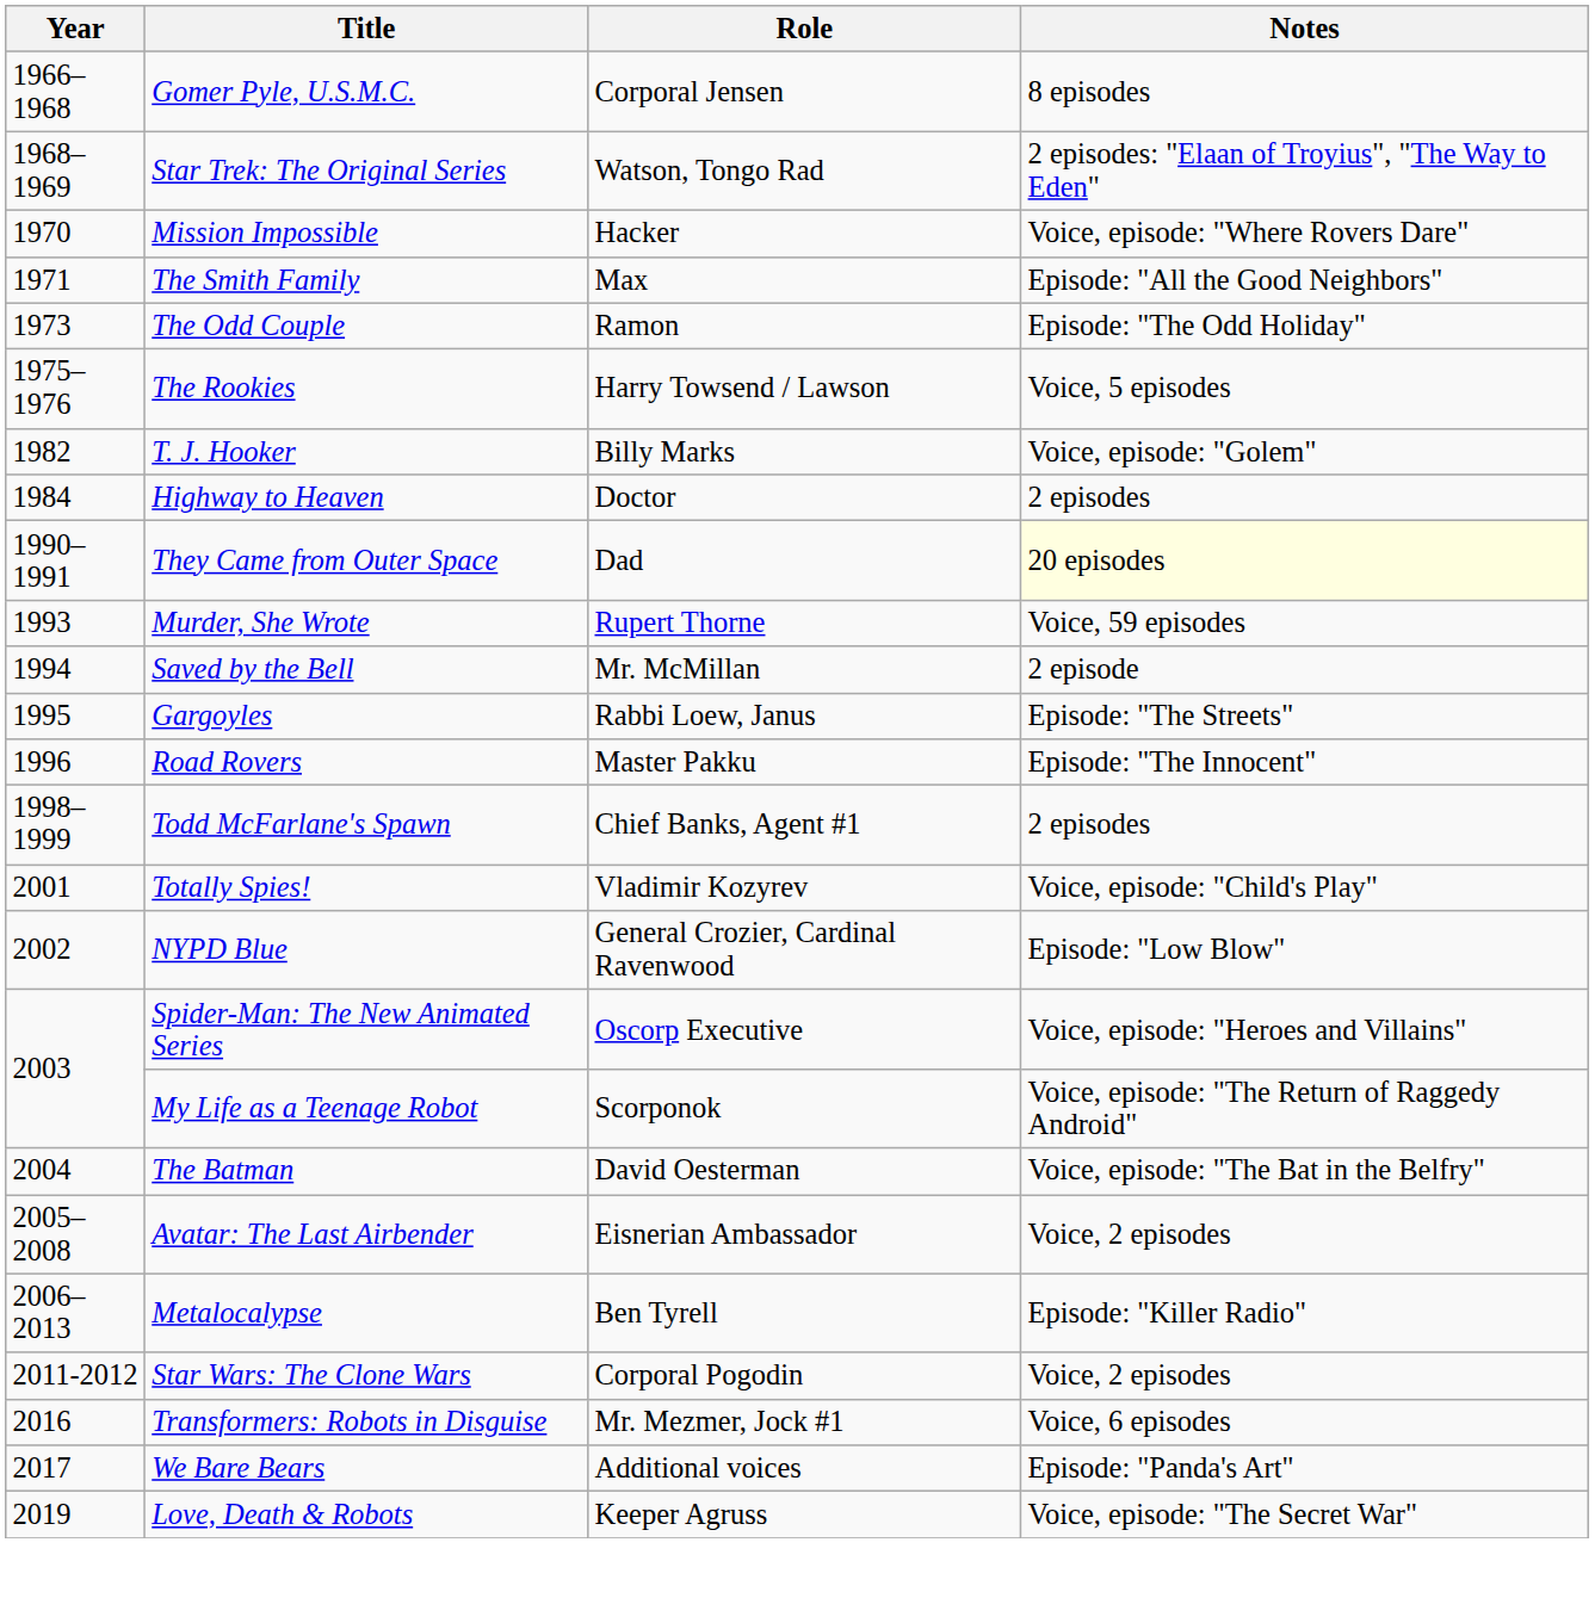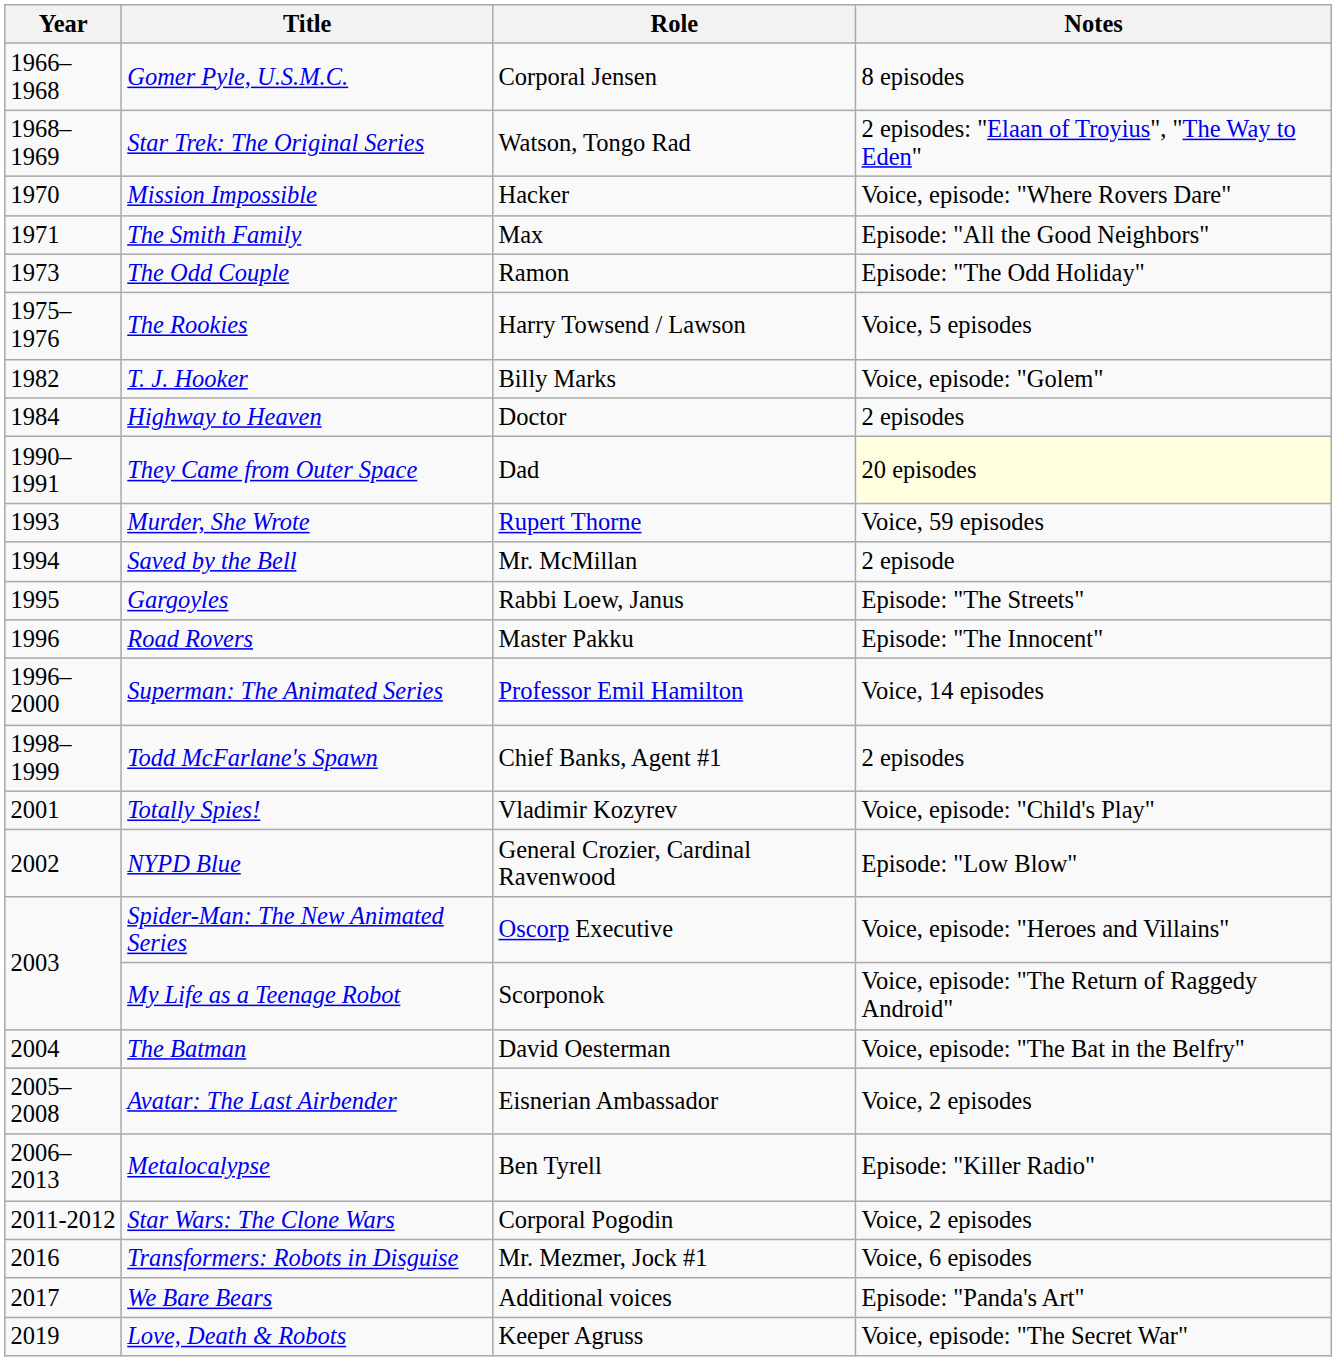 <table class="wikitable">
 <tr>
 <th>Year</th>
 <th>Title</th>
 <th>Role</th>
 <th>Notes</th>
 </tr>
 <tr>
 <td>1966–1968</td>
 <td><em><a href='#'>Gomer Pyle, U.S.M.C.</a></em></td>
 <td>Corporal Jensen</td>
 <td>8 episodes</td>
 </tr>
 <tr>
 <td>1968–1969</td>
 <td><em><a href='#'>Star Trek: The Original Series</a></em></td>
 <td>Watson, Tongo Rad</td>
 <td>2 episodes: "<a href='#'>Elaan of Troyius</a>", "<a href='#'>The Way to Eden</a>"</td>
 </tr>
 <tr>
 <td>1970</td>
 <td><em><a href='#'>Mission Impossible</a></em></td>
 <td>Hacker</td>
 <td>Voice, episode: "Where Rovers Dare"</td>
 </tr>
 <tr>
 <td>1971</td>
 <td><em><a href='#'>The Smith Family</a></em></td>
 <td>Max</td>
 <td>Episode: "All the Good Neighbors"</td>
 </tr>
 <tr>
 <td>1973</td>
 <td><em><a href='#'>The Odd Couple</a></em></td>
 <td>Ramon</td>
 <td>Episode: "The Odd Holiday"</td>
 </tr>
 <tr>
 <td>1975–1976</td>
 <td><em><a href='#'>The Rookies</a></em></td>
 <td>Harry Towsend / Lawson</td>
 <td>Voice, 5 episodes</td>
 </tr>
 <tr>
 <td>1982</td>
 <td><em><a href='#'>T. J. Hooker</a></em></td>
 <td>Billy Marks</td>
 <td>Voice, episode: "Golem"</td>
 </tr>
 <tr>
 <td>1984</td>
 <td><em><a href='#'>Highway to Heaven</a></em></td>
 <td>Doctor</td>
 <td>2 episodes</td>
 </tr>
 <tr>
 <td>1990–1991</td>
 <td><em><a href='#'>They Came from Outer Space</a></em></td>
 <td>Dad</td>
 <td style="background: lightyellow;">20 episodes</td>
 </tr>
 <tr>
 <td>1993</td>
 <td><em><a href='#'>Murder, She Wrote</a></em></td>
 <td><a href='#'>Rupert Thorne</a></td>
 <td>Voice, 59 episodes</td>
 </tr>
 <tr>
 <td>1994</td>
 <td><em><a href='#'>Saved by the Bell</a></em></td>
 <td>Mr. McMillan</td>
 <td>2 episode</td>
 </tr>
 <tr>
 <td>1995</td>
 <td><em><a href='#'>Gargoyles</a></em></td>
 <td>Rabbi Loew, Janus</td>
 <td>Episode: "The Streets"</td>
 </tr>
 <tr>
 <td>1996</td>
 <td><em><a href='#'>Road Rovers</a></em></td>
 <td>Master Pakku</td>
 <td>Episode: "The Innocent"</td>
 </tr>
 <tr>
+<td>1996–2000</td>
+<td><em><a href='#'>Superman: The Animated Series</a></em></td>
+<td><a href='#'>Professor Emil Hamilton</a></td>
+<td>Voice, 14 episodes</td>
+</tr>
+<tr>
 <td>1998–1999</td>
 <td><em><a href='#'>Todd McFarlane's Spawn</a></em></td>
 <td>Chief Banks, Agent #1</td>
 <td>2 episodes</td>
 </tr>
 <tr>
 <td>2001</td>
 <td><em><a href='#'>Totally Spies!</a></em></td>
 <td>Vladimir Kozyrev</td>
 <td>Voice, episode: "Child's Play"</td>
 </tr>
 <tr>
 <td>2002</td>
 <td><em><a href='#'>NYPD Blue</a></em></td>
 <td>General Crozier, Cardinal Ravenwood</td>
 <td>Episode: "Low Blow"</td>
 </tr>
 <tr>
 <td rowspan=2>2003</td>
 <td><em><a href='#'>Spider-Man: The New Animated Series</a></em></td>
 <td><a href='#'>Oscorp</a> Executive</td>
 <td>Voice, episode: "Heroes and Villains"</td>
 </tr>
 <tr>
 <td><em><a href='#'>My Life as a Teenage Robot</a></em></td>
 <td>Scorponok</td>
 <td>Voice, episode: "The Return of Raggedy Android"</td>
 </tr>
 <tr>
 <td>2004</td>
 <td><em><a href='#'>The Batman</a></em></td>
 <td>David Oesterman</td>
 <td>Voice, episode: "The Bat in the Belfry"</td>
 </tr>
 <tr>
 <td>2005–2008</td>
 <td><em><a href='#'>Avatar: The Last Airbender</a></em></td>
 <td>Eisnerian Ambassador</td>
 <td>Voice, 2 episodes</td>
 </tr>
 <tr>
 <td>2006–2013</td>
 <td><em><a href='#'>Metalocalypse</a></em></td>
 <td>Ben Tyrell</td>
 <td>Episode: "Killer Radio"</td>
 </tr>
 <tr>
 <td>2011-2012</td>
 <td><em><a href='#'>Star Wars: The Clone Wars</a></em></td>
 <td>Corporal Pogodin</td>
 <td>Voice, 2 episodes</td>
 </tr>
 <tr>
 <td>2016</td>
 <td><em><a href='#'>Transformers: Robots in Disguise</a></em></td>
 <td>Mr. Mezmer, Jock #1</td>
 <td>Voice, 6 episodes</td>
 </tr>
 <tr>
 <td>2017</td>
 <td><em><a href='#'>We Bare Bears</a></em></td>
 <td>Additional voices</td>
 <td>Episode: "Panda's Art"</td>
 </tr>
 <tr>
 <td>2019</td>
 <td><em><a href='#'>Love, Death & Robots</a></em></td>
 <td>Keeper Agruss</td>
 <td>Voice, episode: "The Secret War"</td>
 </tr>
 </table>
